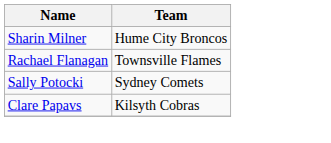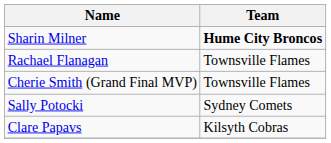 <table class="wikitable">
 <tr>
 <th>Name</th>
 <th>Team</th>
 </tr>
 <tr>
 <td><a href='#'>Sharin Milner</a></td>
-<td>Hume City Broncos</td>
+<td><strong>Hume City Broncos</strong></td>
 </tr>
 <tr>
 <td><a href='#'>Rachael Flanagan</a></td>
+<td>Townsville Flames</td>
+</tr>
+<tr>
+<td><a href='#'>Cherie Smith</a> (Grand Final MVP)</td>
 <td>Townsville Flames</td>
 </tr>
 <tr>
 <td><a href='#'>Sally Potocki</a></td>
 <td>Sydney Comets</td>
 </tr>
 <tr>
 <td><a href='#'>Clare Papavs</a></td>
 <td>Kilsyth Cobras</td>
 </tr>
 <tr>
 </tr>
 </table>
